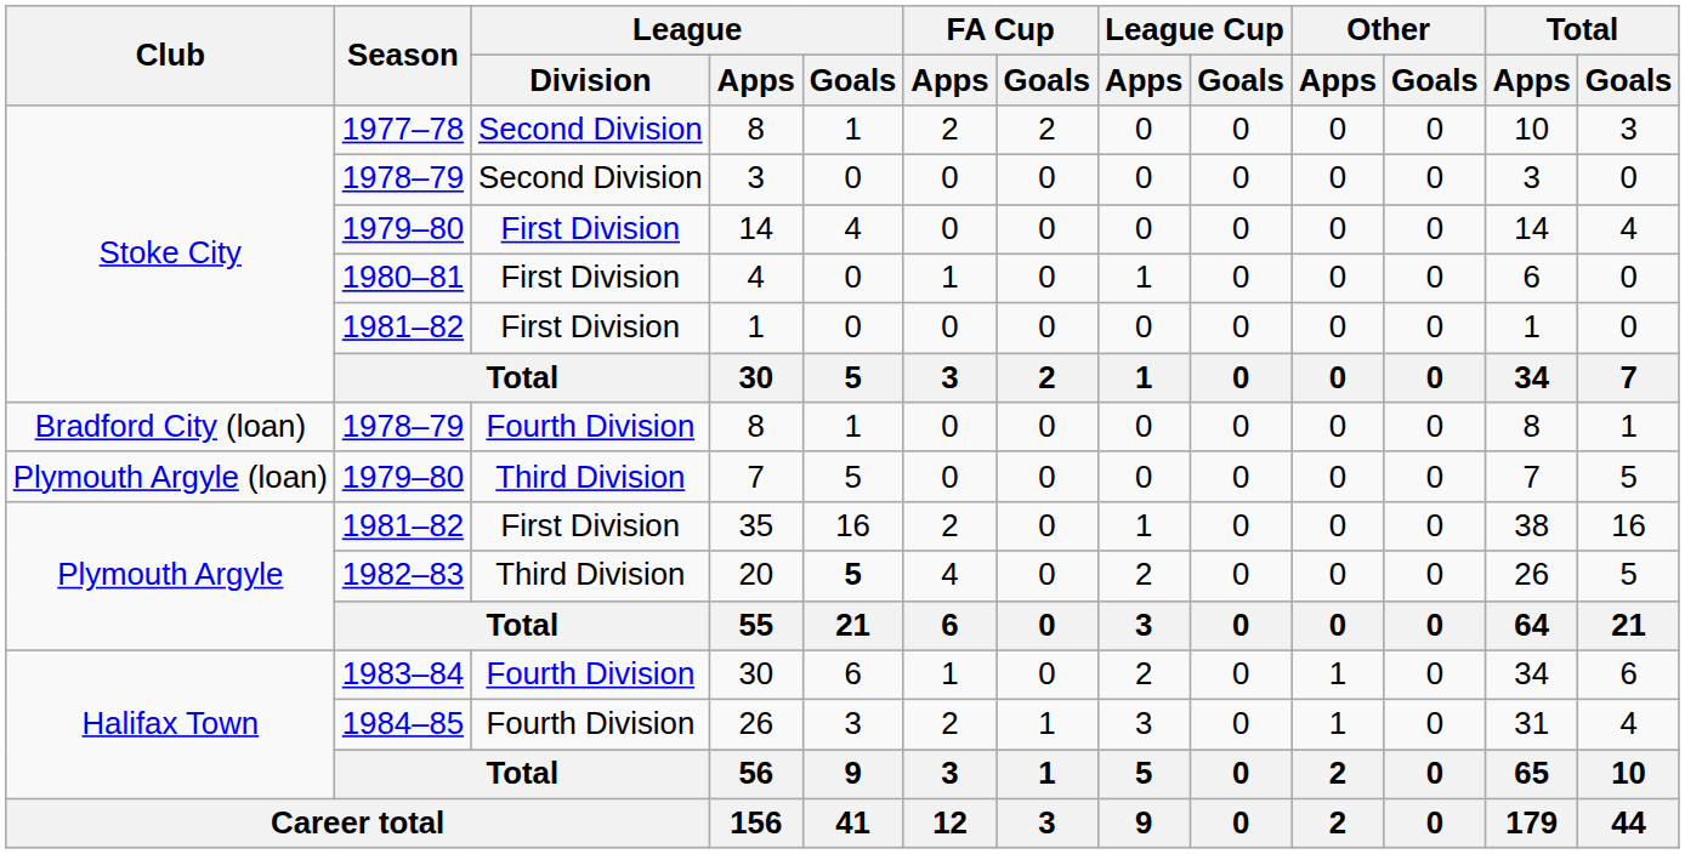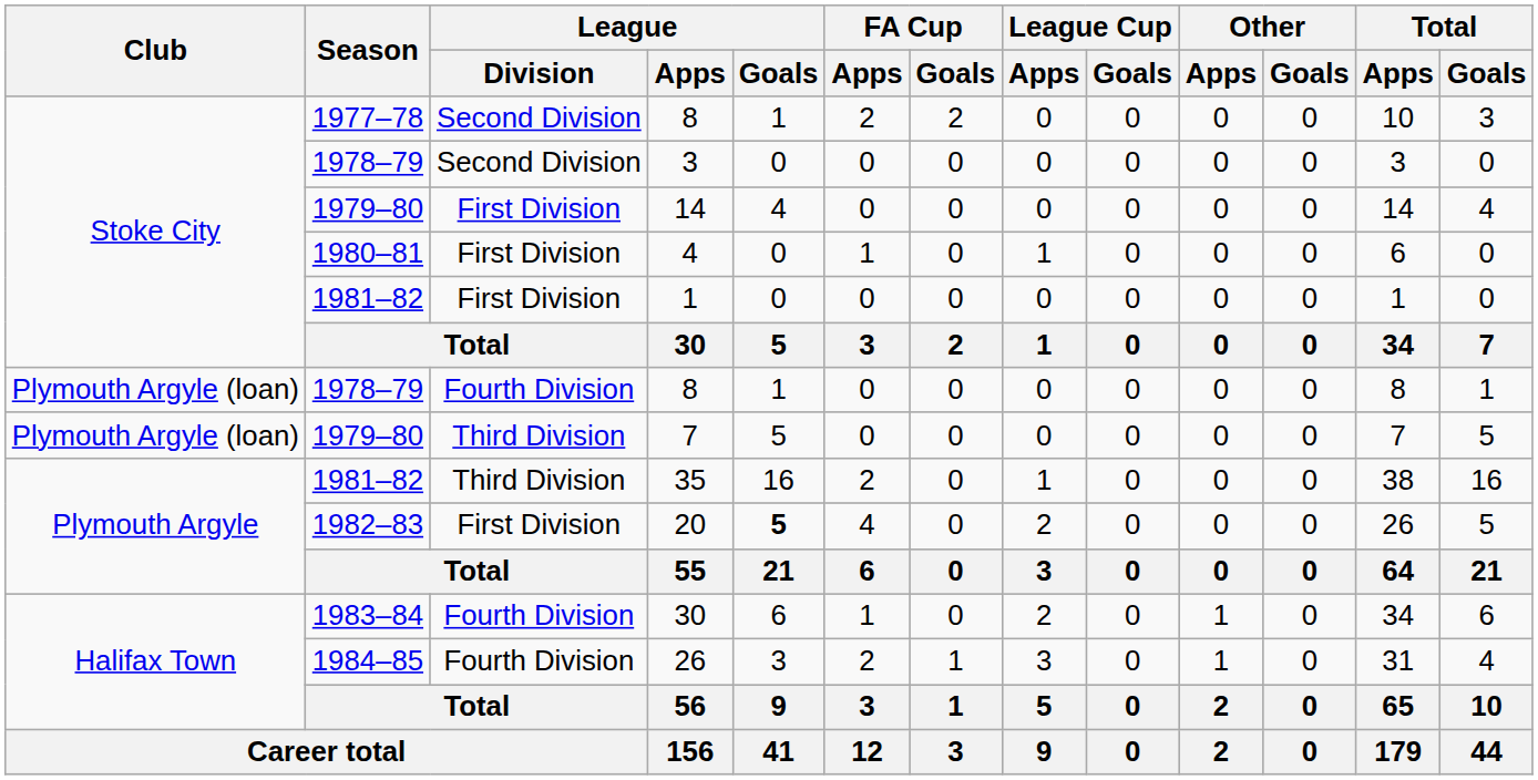 <table class="wikitable" style="text-align: center;">
 <tr>
 <th rowspan="2">Club</th>
 <th rowspan="2">Season</th>
 <th colspan="3">League</th>
 <th colspan="2">FA Cup</th>
 <th colspan="2">League Cup</th>
 <th colspan="2">Other</th>
 <th colspan="2">Total</th>
 </tr>
 <tr>
 <th>Division</th>
 <th>Apps</th>
 <th>Goals</th>
 <th>Apps</th>
 <th>Goals</th>
 <th>Apps</th>
 <th>Goals</th>
 <th>Apps</th>
 <th>Goals</th>
 <th>Apps</th>
 <th>Goals</th>
 </tr>
 <tr>
 <td rowspan="6"><a href='#'>Stoke City</a></td>
 <td><a href='#'>1977–78</a></td>
 <td><a href='#'>Second Division</a></td>
 <td>8</td>
 <td>1</td>
 <td>2</td>
 <td>2</td>
 <td>0</td>
 <td>0</td>
 <td>0</td>
 <td>0</td>
 <td>10</td>
 <td>3</td>
 </tr>
 <tr>
 <td><a href='#'>1978–79</a></td>
 <td>Second Division</td>
 <td>3</td>
 <td>0</td>
 <td>0</td>
 <td>0</td>
 <td>0</td>
 <td>0</td>
 <td>0</td>
 <td>0</td>
 <td>3</td>
 <td>0</td>
 </tr>
 <tr>
 <td><a href='#'>1979–80</a></td>
 <td><a href='#'>First Division</a></td>
 <td>14</td>
 <td>4</td>
 <td>0</td>
 <td>0</td>
 <td>0</td>
 <td>0</td>
 <td>0</td>
 <td>0</td>
 <td>14</td>
 <td>4</td>
 </tr>
 <tr>
 <td><a href='#'>1980–81</a></td>
 <td>First Division</td>
 <td>4</td>
 <td>0</td>
 <td>1</td>
 <td>0</td>
 <td>1</td>
 <td>0</td>
 <td>0</td>
 <td>0</td>
 <td>6</td>
 <td>0</td>
 </tr>
 <tr>
 <td><a href='#'>1981–82</a></td>
 <td>First Division</td>
 <td>1</td>
 <td>0</td>
 <td>0</td>
 <td>0</td>
 <td>0</td>
 <td>0</td>
 <td>0</td>
 <td>0</td>
 <td>1</td>
 <td>0</td>
 </tr>
 <tr>
 <th colspan="2">Total</th>
 <th>30</th>
 <th>5</th>
 <th>3</th>
 <th>2</th>
 <th>1</th>
 <th>0</th>
 <th>0</th>
 <th>0</th>
 <th>34</th>
 <th>7</th>
 </tr>
 <tr>
-<td><a href='#'>Bradford City</a> (loan)</td>
+<td><a href='#'>Plymouth Argyle</a> (loan)</td>
 <td><a href='#'>1978–79</a></td>
 <td><a href='#'>Fourth Division</a></td>
 <td>8</td>
 <td>1</td>
 <td>0</td>
 <td>0</td>
 <td>0</td>
 <td>0</td>
 <td>0</td>
 <td>0</td>
 <td>8</td>
 <td>1</td>
 </tr>
 <tr>
 <td><a href='#'>Plymouth Argyle</a> (loan)</td>
 <td><a href='#'>1979–80</a></td>
 <td><a href='#'>Third Division</a></td>
 <td>7</td>
 <td>5</td>
 <td>0</td>
 <td>0</td>
 <td>0</td>
 <td>0</td>
 <td>0</td>
 <td>0</td>
 <td>7</td>
 <td>5</td>
 </tr>
 <tr>
 <td rowspan="3"><a href='#'>Plymouth Argyle</a></td>
 <td><a href='#'>1981–82</a></td>
-<td>First Division</td>
+<td>Third Division</td>
 <td>35</td>
 <td>16</td>
 <td>2</td>
 <td>0</td>
 <td>1</td>
 <td>0</td>
 <td>0</td>
 <td>0</td>
 <td>38</td>
 <td>16</td>
 </tr>
 <tr>
 <td><a href='#'>1982–83</a></td>
-<td>Third Division</td>
+<td>First Division</td>
 <td>20</td>
 <td><strong>5</strong></td>
 <td>4</td>
 <td>0</td>
 <td>2</td>
 <td>0</td>
 <td>0</td>
 <td>0</td>
 <td>26</td>
 <td>5</td>
 </tr>
 <tr>
 <th colspan="2">Total</th>
 <th>55</th>
 <th>21</th>
 <th>6</th>
 <th>0</th>
 <th>3</th>
 <th>0</th>
 <th>0</th>
 <th>0</th>
 <th>64</th>
 <th>21</th>
 </tr>
 <tr>
 <td rowspan="3"><a href='#'>Halifax Town</a></td>
 <td><a href='#'>1983–84</a></td>
 <td><a href='#'>Fourth Division</a></td>
 <td>30</td>
 <td>6</td>
 <td>1</td>
 <td>0</td>
 <td>2</td>
 <td>0</td>
 <td>1</td>
 <td>0</td>
 <td>34</td>
 <td>6</td>
 </tr>
 <tr>
 <td><a href='#'>1984–85</a></td>
 <td>Fourth Division</td>
 <td>26</td>
 <td>3</td>
 <td>2</td>
 <td>1</td>
 <td>3</td>
 <td>0</td>
 <td>1</td>
 <td>0</td>
 <td>31</td>
 <td>4</td>
 </tr>
 <tr>
 <th colspan="2">Total</th>
 <th>56</th>
 <th>9</th>
 <th>3</th>
 <th>1</th>
 <th>5</th>
 <th>0</th>
 <th>2</th>
 <th>0</th>
 <th>65</th>
 <th>10</th>
 </tr>
 <tr>
 <th colspan="3">Career total</th>
 <th>156</th>
 <th>41</th>
 <th>12</th>
 <th>3</th>
 <th>9</th>
 <th>0</th>
 <th>2</th>
 <th>0</th>
 <th>179</th>
 <th>44</th>
 </tr>
 </table>
